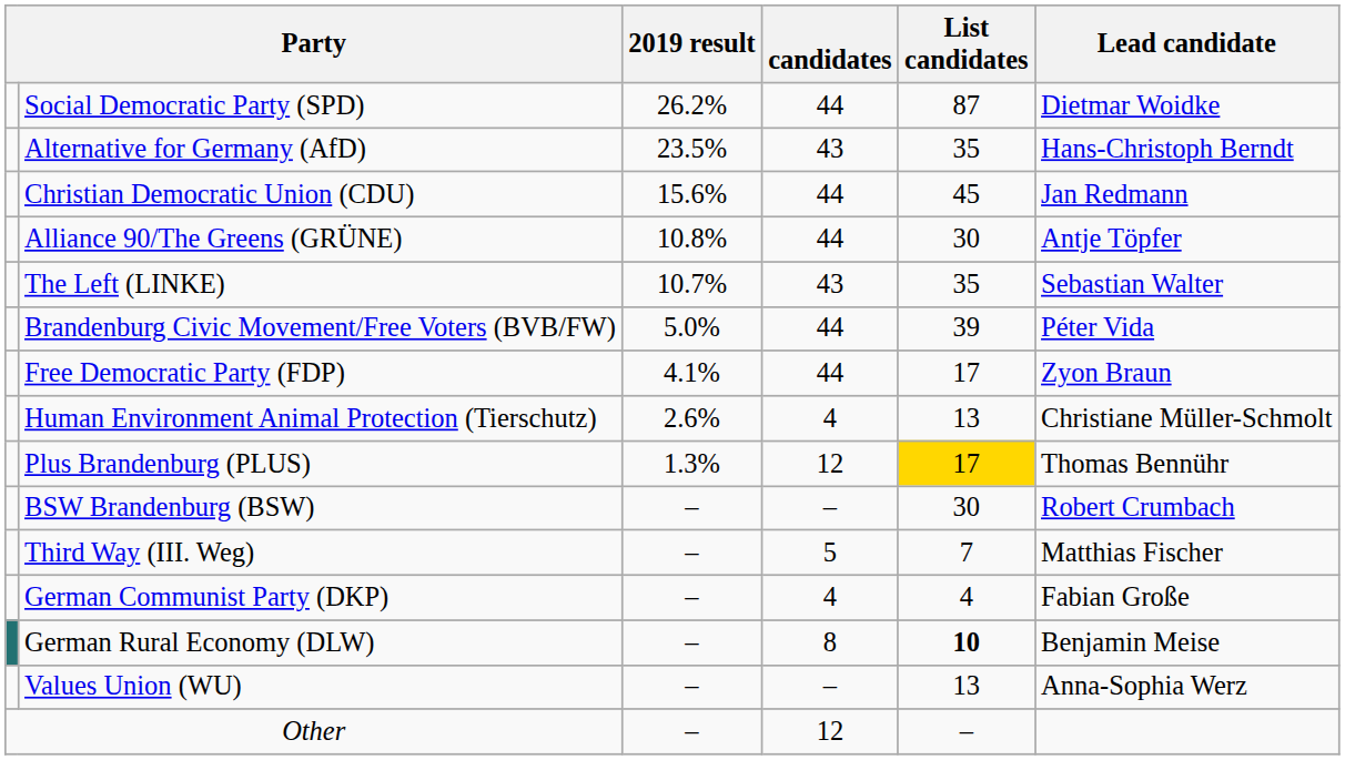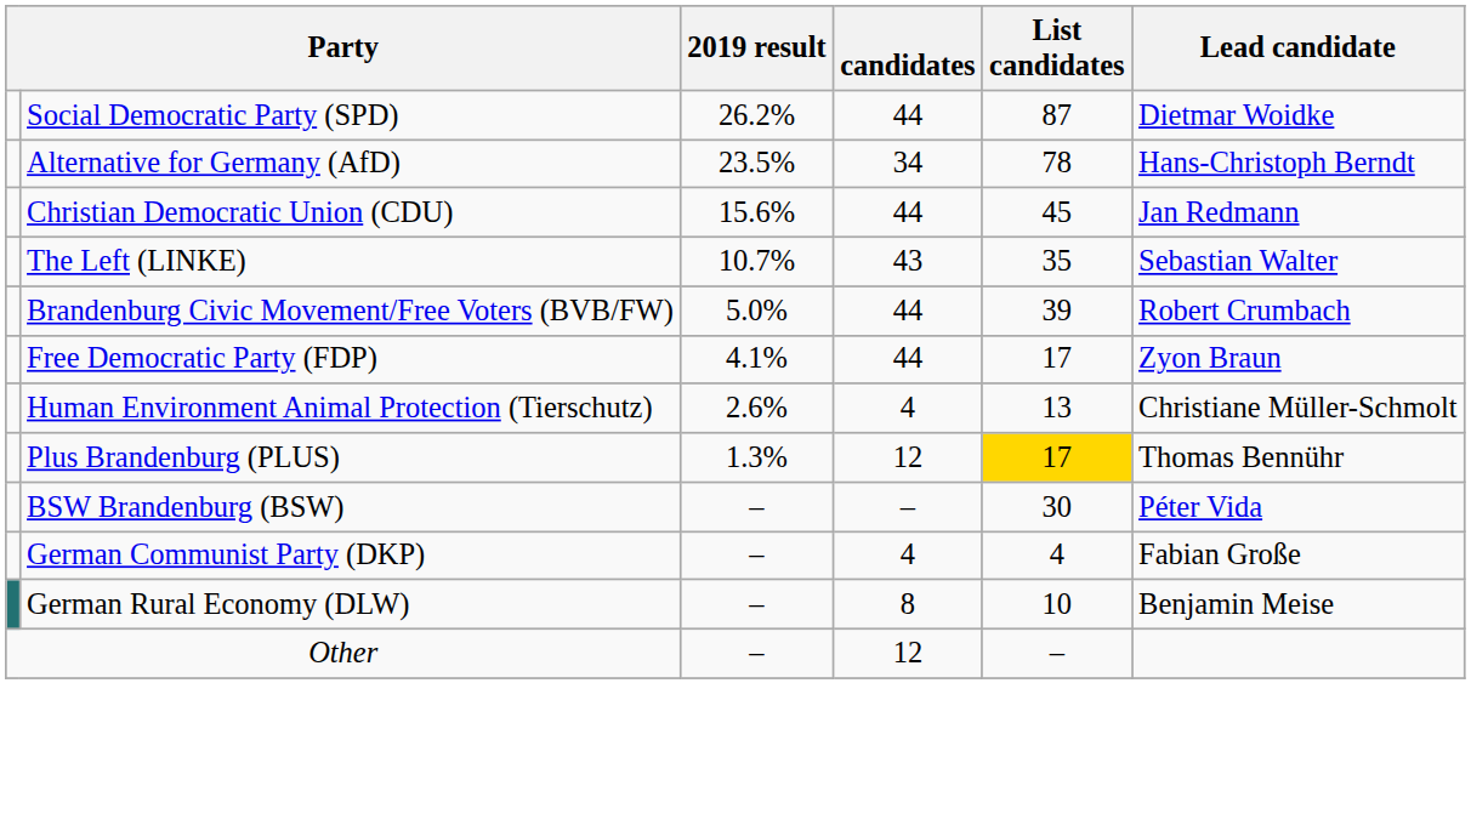 <table class="wikitable sortable" style="font-size:90%; text-align:center">
 <tr>
 <th colspan=2>Party</th>
 <th>2019 result</th>
 <th><br>candidates</th>
 <th>List<br>candidates</th>
 <th>Lead candidate</th>
 </tr>
 <tr>
 <td bgcolor=></td>
 <td align=left><a href='#'>Social Democratic Party</a> (SPD)</td>
 <td>26.2%</td>
 <td>44</td>
 <td>87</td>
 <td align=left><a href='#'>Dietmar Woidke</a></td>
 </tr>
 <tr>
 <td bgcolor=></td>
 <td align=left><a href='#'>Alternative for Germany</a> (AfD)</td>
 <td>23.5%</td>
-<td>43</td>
-<td>35</td>
+<td>34</td>
+<td>78</td>
 <td align=left><a href='#'>Hans-Christoph Berndt</a></td>
 </tr>
 <tr>
 <td bgcolor=></td>
 <td align=left><a href='#'>Christian Democratic Union</a> (CDU)</td>
 <td>15.6%</td>
 <td>44</td>
 <td>45</td>
 <td align=left><a href='#'>Jan Redmann</a></td>
-</tr>
-<tr>
-<td bgcolor=></td>
-<td align=left><a href='#'>Alliance 90/The Greens</a> (GRÜNE)</td>
-<td>10.8%</td>
-<td>44</td>
-<td>30</td>
-<td align=left><a href='#'>Antje Töpfer</a></td>
 </tr>
 <tr>
 <td bgcolor=></td>
 <td align=left><a href='#'>The Left</a> (LINKE)</td>
 <td>10.7%</td>
 <td>43</td>
 <td>35</td>
 <td align=left><a href='#'>Sebastian Walter</a></td>
 </tr>
 <tr>
 <td bgcolor=></td>
 <td align=left><a href='#'>Brandenburg Civic Movement/Free Voters</a> (BVB/FW)</td>
 <td>5.0%</td>
 <td>44</td>
 <td>39</td>
-<td align=left><a href='#'>Péter Vida</a></td>
+<td align=left><a href='#'>Robert Crumbach</a></td>
 </tr>
 <tr>
 <td bgcolor=></td>
 <td align=left><a href='#'>Free Democratic Party</a> (FDP)</td>
 <td>4.1%</td>
 <td>44</td>
 <td>17</td>
 <td align=left><a href='#'>Zyon Braun</a></td>
 </tr>
 <tr>
 <td bgcolor=></td>
 <td align=left><a href='#'>Human Environment Animal Protection</a> (Tierschutz)</td>
 <td>2.6%</td>
 <td>4</td>
 <td>13</td>
 <td align=left>Christiane Müller-Schmolt</td>
 </tr>
 <tr>
 <td bgcolor=></td>
 <td align=left><a href='#'>Plus Brandenburg</a> (PLUS)</td>
 <td>1.3%</td>
 <td>12</td>
 <td style="background: gold;">17</td>
 <td align=left>Thomas Bennühr</td>
 </tr>
 <tr>
 <td bgcolor=></td>
 <td align=left><a href='#'>BSW Brandenburg</a> (BSW)</td>
 <td>–</td>
 <td>–</td>
 <td>30</td>
-<td align=left><a href='#'>Robert Crumbach</a></td>
-</tr>
-<tr>
-<td bgcolor=></td>
-<td align=left><a href='#'>Third Way</a> (III. Weg)</td>
-<td>–</td>
-<td>5</td>
-<td>7</td>
-<td align=left>Matthias Fischer</td>
+<td align=left><a href='#'>Péter Vida</a></td>
 </tr>
 <tr>
 <td bgcolor=></td>
 <td align=left><a href='#'>German Communist Party</a> (DKP)</td>
 <td>–</td>
 <td>4</td>
 <td>4</td>
 <td align=left>Fabian Große</td>
 </tr>
 <tr>
 <td bgcolor=227172></td>
 <td align=left>German Rural Economy (DLW)</td>
 <td>–</td>
 <td>8</td>
-<td><strong>10</strong></td>
+<td>10</td>
 <td align=left>Benjamin Meise</td>
-</tr>
-<tr>
-<td bgcolor=></td>
-<td align=left><a href='#'>Values Union</a> (WU)</td>
-<td>–</td>
-<td>–</td>
-<td>13</td>
-<td align=left>Anna-Sophia Werz</td>
 </tr>
 <tr>
 <td colspan=2><em>Other</em></td>
 <td>–</td>
 <td>12</td>
 <td>–</td>
 </tr>
 </table>
